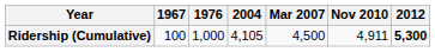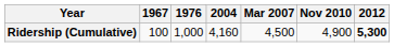 <table class="wikitable">
 <tr>
 <th>Year</th>
 <th>1967</th>
 <th>1976</th>
 <th>2004</th>
 <th>Mar 2007</th>
 <th>Nov 2010</th>
 <th>2012</th>
 </tr>
 <tr>
 <th>Ridership (Cumulative)</th>
 <td align="right">100</td>
 <td align="right">1,000</td>
-<td align="right">4,105</td>
+<td align="right">4,160</td>
 <td align="right">4,500</td>
-<td align="right">4,911</td>
+<td align="right">4,900</td>
 <td align ="right"><strong>5,300</strong></td>
 </tr>
 </table>
